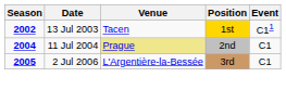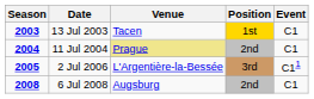 <table class="wikitable" style="text-align:center; font-size:95%;">
 <tr>
 <th>Season</th>
 <th>Date</th>
 <th>Venue</th>
 <th>Position</th>
 <th>Event</th>
 </tr>
 <tr>
-<td><strong><a href='#'>2002</a></strong></td>
+<td><strong><a href='#'>2003</a></strong></td>
 <td align=right>13 Jul 2003</td>
 <td align=left><a href='#'>Tacen</a></td>
 <td bgcolor=gold>1st</td>
-<td>C1<sup><a href='#'>1</a></sup></td>
+<td>C1</td>
 </tr>
 <tr>
 <td><strong><a href='#'>2004</a></strong></td>
 <td align=right>11 Jul 2004</td>
 <td align=left style="background: khaki;"><a href='#'>Prague</a></td>
 <td bgcolor=silver>2nd</td>
 <td>C1</td>
 </tr>
 <tr>
 <td><strong><a href='#'>2005</a></strong></td>
 <td align=right>2 Jul 2006</td>
 <td align=left><a href='#'>L'Argentière-la-Bessée</a></td>
 <td bgcolor=cc9966>3rd</td>
+<td>C1<sup><a href='#'>1</a></sup></td>
+</tr>
+<tr>
+<td><strong><a href='#'>2008</a></strong></td>
+<td align=right>6 Jul 2008</td>
+<td align=left><a href='#'>Augsburg</a></td>
+<td bgcolor=silver>2nd</td>
 <td>C1</td>
 </tr>
 </table>
